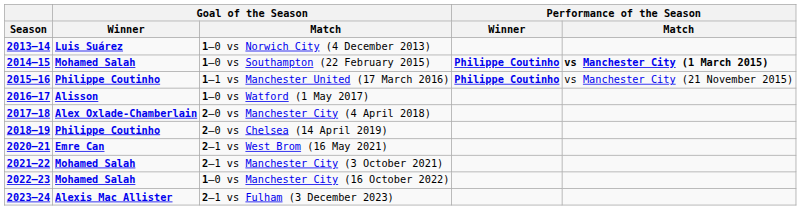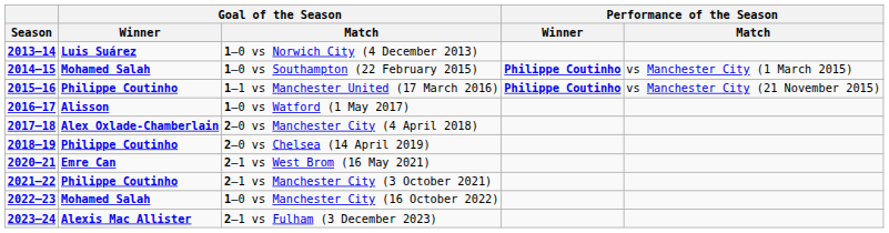 <table class="wikitable">
 <tr>
 <th></th>
 <th colspan="2">Goal of the Season</th>
 <th colspan="2">Performance of the Season</th>
 </tr>
 <tr>
 <th>Season</th>
 <th>Winner</th>
 <th>Match</th>
 <th>Winner</th>
 <th>Match</th>
 </tr>
 <tr>
 <td><strong><a href='#'>2013–14</a></strong></td>
 <td><strong> <a href='#'>Luis Suárez</a></strong></td>
 <td><strong>1</strong>–0 vs <a href='#'>Norwich City</a> (4 December 2013)</td>
 <td></td>
 <td></td>
 </tr>
 <tr>
 <td><strong><a href='#'>2014–15</a></strong></td>
 <td> <strong><a href='#'>Mohamed Salah</a></strong></td>
 <td><strong>1</strong>–0 vs <a href='#'>Southampton</a> (22 February 2015)</td>
 <td><strong> <a href='#'>Philippe Coutinho</a></strong></td>
-<td><strong>vs <a href='#'>Manchester City</a> (1 March 2015)</strong></td>
+<td>vs <a href='#'>Manchester City</a> (1 March 2015)</td>
 </tr>
 <tr>
 <td><strong><a href='#'>2015–16</a></strong></td>
 <td><strong> <a href='#'>Philippe Coutinho</a></strong></td>
 <td><strong>1</strong>–1 vs <a href='#'>Manchester United</a> (17 March 2016)</td>
 <td><strong> <a href='#'>Philippe Coutinho</a></strong></td>
 <td>vs <a href='#'>Manchester City</a> (21 November 2015)</td>
 </tr>
 <tr>
 <td><strong><a href='#'>2016–17</a></strong></td>
 <td> <strong><a href='#'>Alisson</a></strong></td>
 <td><strong>1</strong>–0 vs <a href='#'>Watford</a> (1 May 2017)</td>
 <td></td>
 <td></td>
 </tr>
 <tr>
 <td><strong><a href='#'>2017–18</a></strong></td>
 <td><strong> <a href='#'>Alex Oxlade-Chamberlain</a></strong></td>
 <td><strong>2</strong>–0 vs <a href='#'>Manchester City</a> (4 April 2018)</td>
 <td></td>
 <td></td>
 </tr>
 <tr>
 <td><strong><a href='#'>2018–19</a></strong></td>
 <td><strong> <a href='#'>Philippe Coutinho</a></strong></td>
 <td><strong>2</strong>–0 vs <a href='#'>Chelsea</a> (14 April 2019)</td>
 <td></td>
 <td></td>
 </tr>
 <tr>
 <td><strong><a href='#'>2020–21</a></strong></td>
 <td> <strong><a href='#'>Emre Can</a></strong></td>
 <td><strong>2</strong>–1 vs <a href='#'>West Brom</a> (16 May 2021)</td>
 <td></td>
 <td></td>
 </tr>
 <tr>
 <td><strong><a href='#'>2021–22</a></strong></td>
-<td> <strong><a href='#'>Mohamed Salah</a></strong></td>
+<td><strong> <a href='#'>Philippe Coutinho</a></strong></td>
 <td><strong>2</strong>–1 vs <a href='#'>Manchester City</a> (3 October 2021)</td>
 <td></td>
 <td></td>
 </tr>
 <tr>
 <td><strong><a href='#'>2022–23</a></strong></td>
 <td> <strong><a href='#'>Mohamed Salah</a></strong></td>
 <td><strong>1</strong>–0 vs <a href='#'>Manchester City</a> (16 October 2022)</td>
 <td></td>
 <td></td>
 </tr>
 <tr>
 <td><strong><a href='#'>2023–24</a></strong></td>
 <td> <strong><a href='#'>Alexis Mac Allister</a></strong></td>
 <td><strong>2</strong>–1 vs <a href='#'>Fulham</a> (3 December 2023)</td>
 <td></td>
 <td></td>
 </tr>
 </table>
